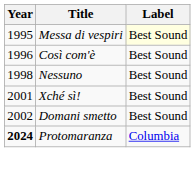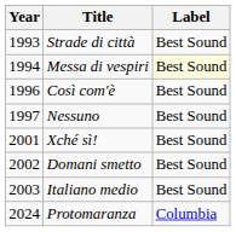 <table class="wikitable">
 <tr>
 <th>Year</th>
 <th>Title</th>
 <th>Label</th>
 </tr>
 <tr>
-<td>1995</td>
+<td>1993</td>
+<td><em>Strade di città</em></td>
+<td>Best Sound</td>
+</tr>
+<tr>
+<td>1994</td>
 <td><em>Messa di vespiri</em></td>
 <td style="background: lightyellow;">Best Sound</td>
 </tr>
 <tr>
 <td>1996</td>
 <td><em>Così com'è</em></td>
 <td>Best Sound</td>
 </tr>
 <tr>
-<td>1998</td>
+<td>1997</td>
 <td><em>Nessuno</em></td>
 <td>Best Sound</td>
 </tr>
 <tr>
 <td>2001</td>
 <td><em>Xché sì!</em></td>
 <td>Best Sound</td>
 </tr>
 <tr>
 <td>2002</td>
 <td><em>Domani smetto</em></td>
 <td>Best Sound</td>
 </tr>
 <tr>
-<td><strong>2024</strong></td>
+<td>2003</td>
+<td><em>Italiano medio</em></td>
+<td>Best Sound</td>
+</tr>
+<tr>
+<td>2024</td>
 <td><em>Protomaranza</em></td>
 <td><a href='#'>Columbia</a></td>
 </tr>
 </table>
